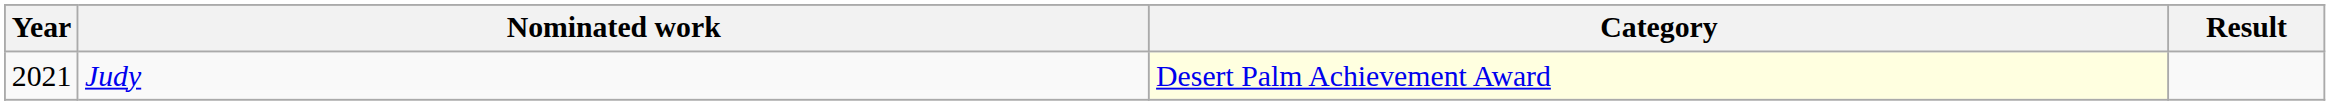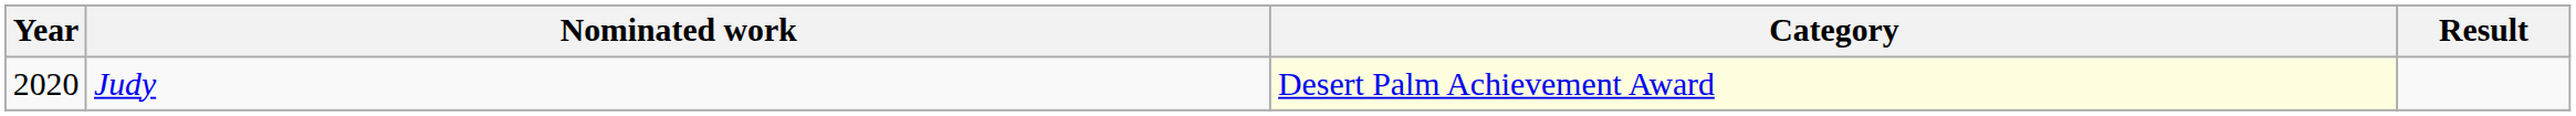 <table class="wikitable sortable">
 <tr>
 <th scope="col" style="width:1em;">Year</th>
 <th scope="col" style="width:39em;">Nominated work</th>
 <th scope="col" style="width:37em;">Category</th>
 <th scope="col" style="width:5em;">Result</th>
 </tr>
 <tr>
-<td>2021</td>
+<td>2020</td>
 <td><em><a href='#'>Judy</a></em></td>
 <td style="background: lightyellow;"><a href='#'>Desert Palm Achievement Award</a></td>
 <td></td>
 </tr>
 </table>
